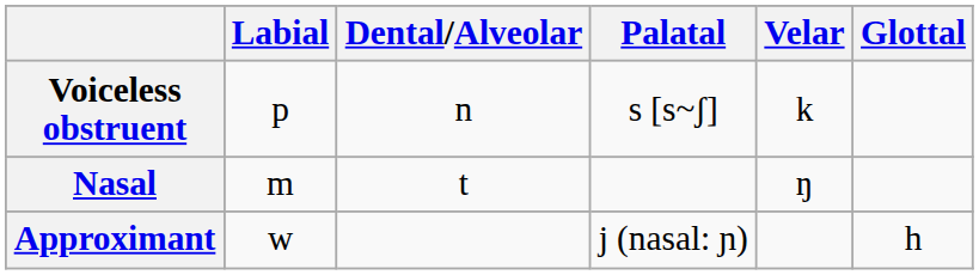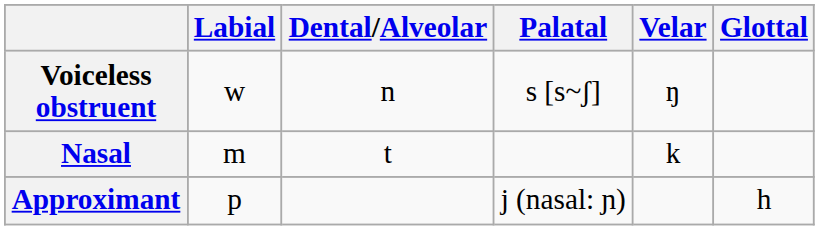 <table class="wikitable" style="text-align:center">
 <tr>
 <th></th>
 <th><a href='#'>Labial</a></th>
 <th><a href='#'>Dental</a>/<a href='#'>Alveolar</a></th>
 <th><a href='#'>Palatal</a></th>
 <th><a href='#'>Velar</a></th>
 <th><a href='#'>Glottal</a></th>
 </tr>
 <tr>
 <th>Voiceless<br><a href='#'>obstruent</a></th>
-<td>p</td>
+<td>w</td>
 <td>n</td>
 <td>s [s~ʃ]</td>
-<td>k</td>
+<td>ŋ</td>
 <td></td>
 </tr>
 <tr>
 <th><a href='#'>Nasal</a></th>
 <td>m</td>
 <td>t</td>
 <td></td>
-<td>ŋ</td>
+<td>k</td>
 <td></td>
 </tr>
 <tr>
 <th><a href='#'>Approximant</a></th>
-<td>w</td>
+<td>p</td>
 <td></td>
 <td>j (nasal: ɲ)</td>
 <td></td>
 <td>h</td>
 </tr>
 </table>
